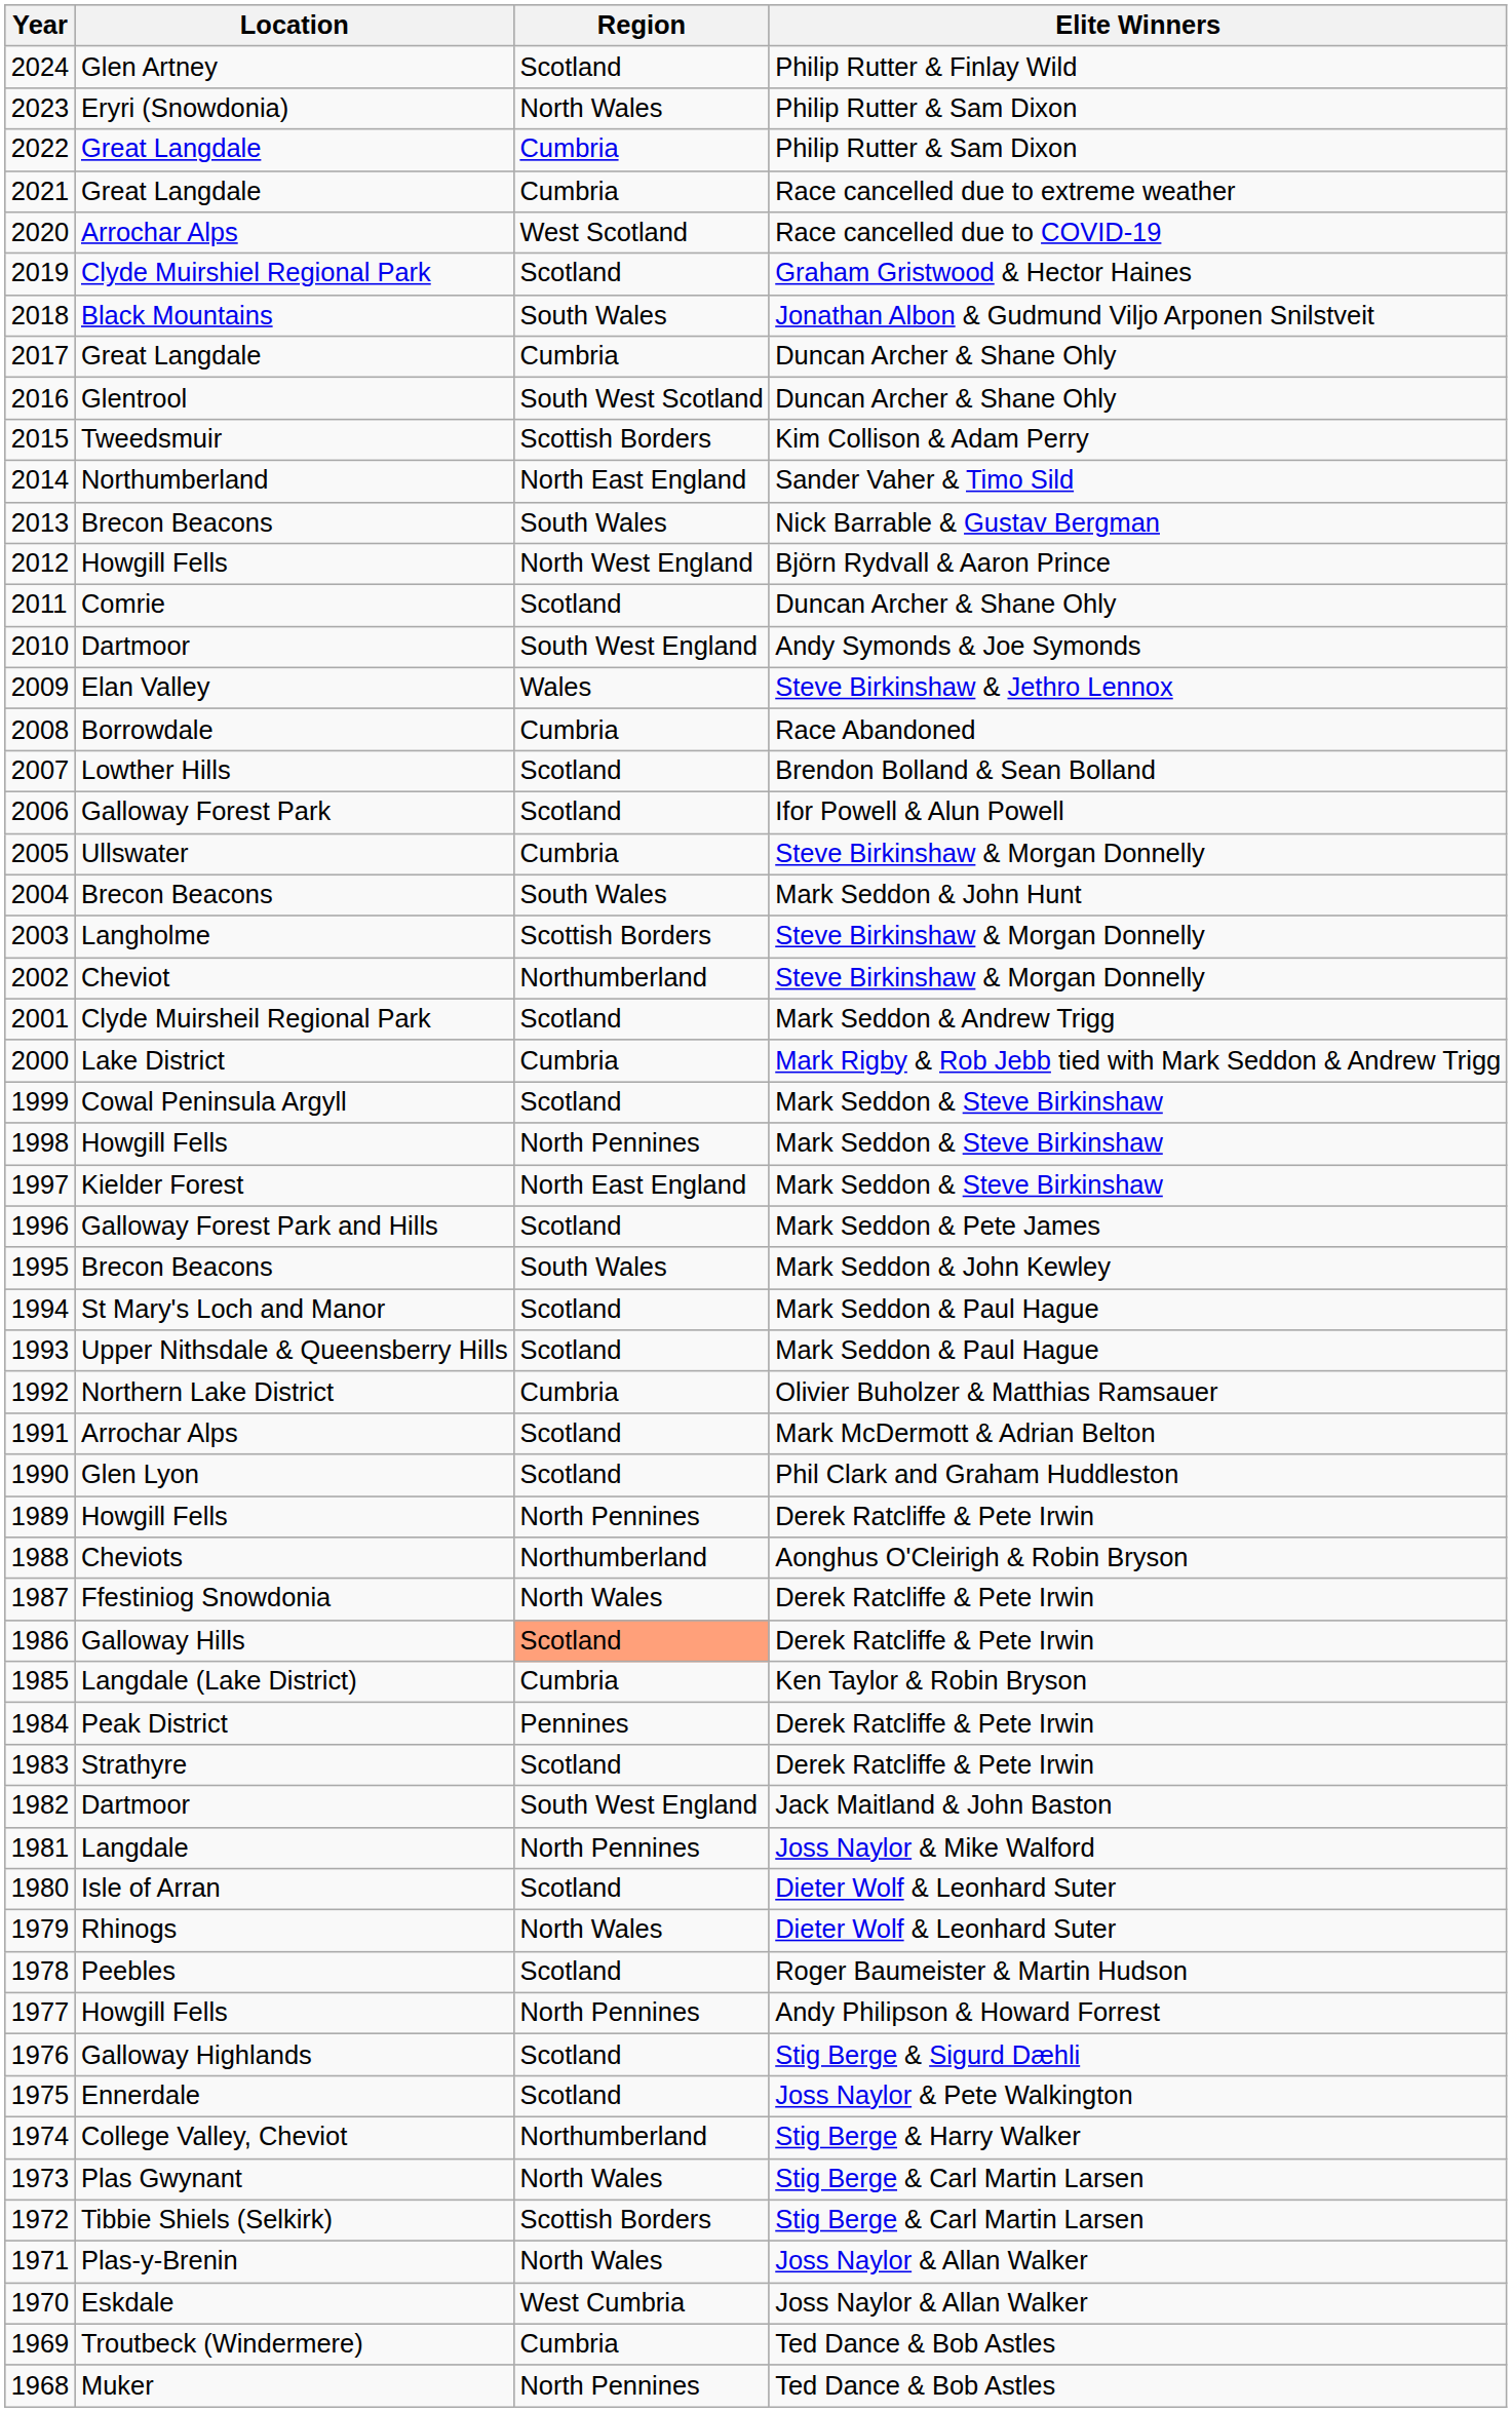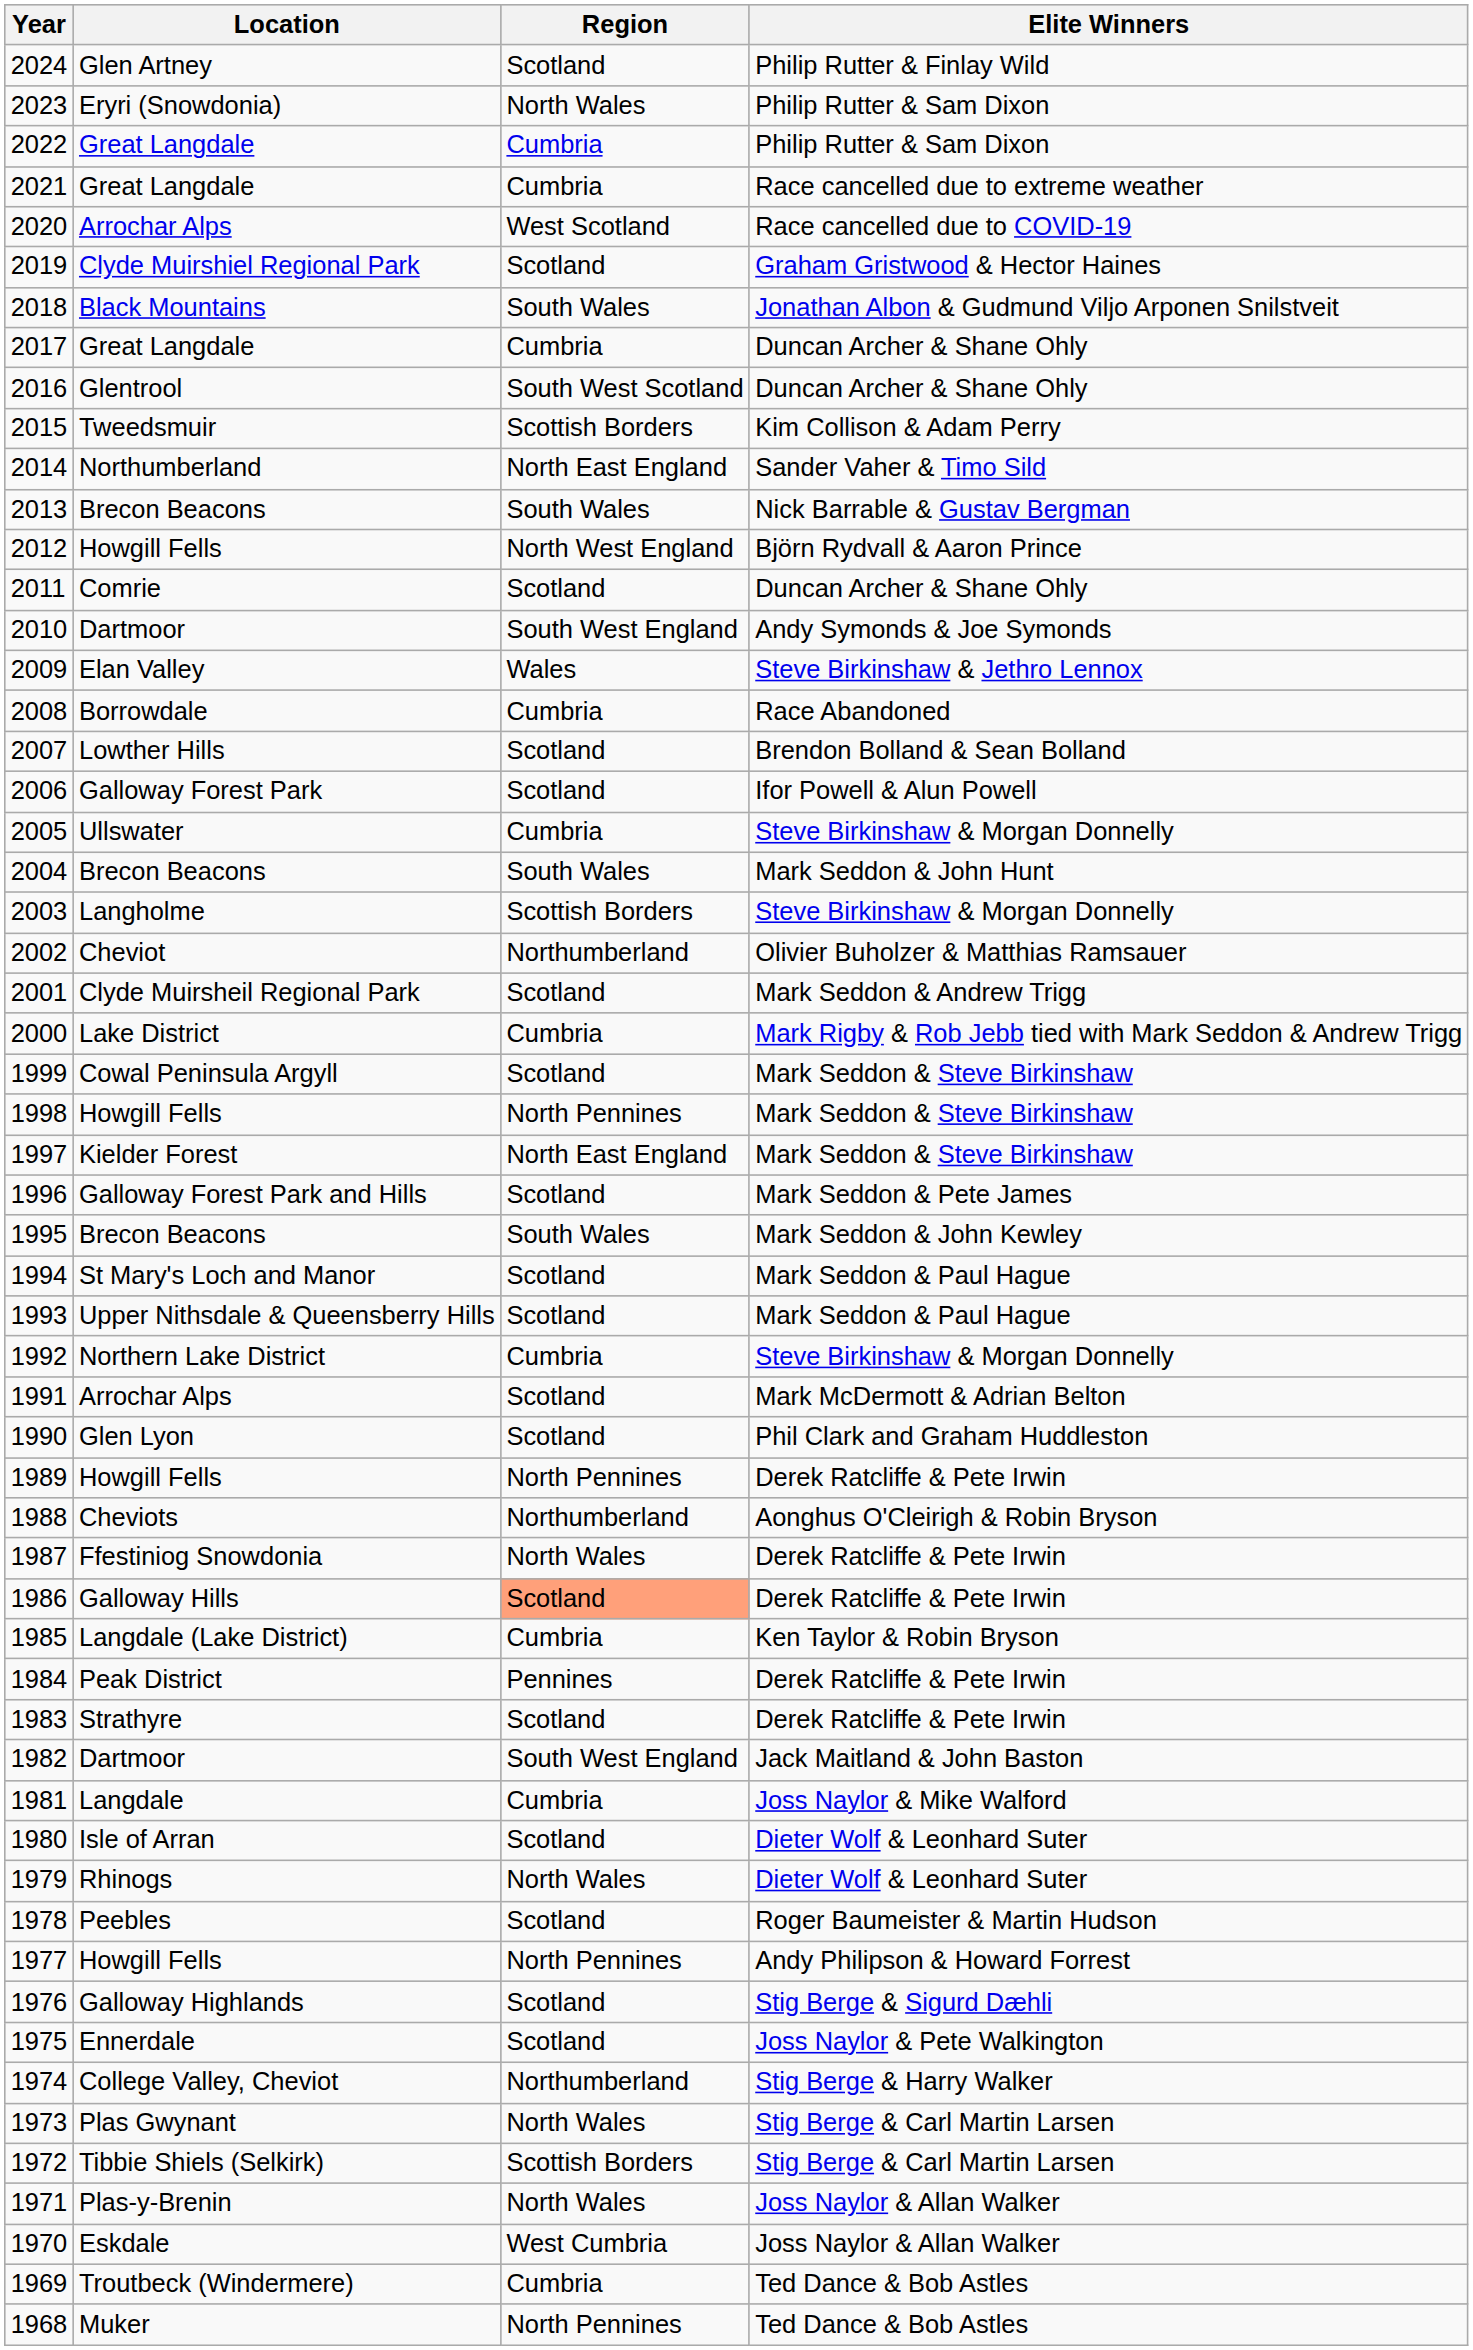 <table class="wikitable sortable" border="1">
 <tr>
 <th>Year</th>
 <th>Location</th>
 <th>Region</th>
 <th>Elite Winners </th>
 </tr>
 <tr>
 <td>2024</td>
 <td>Glen Artney</td>
 <td>Scotland</td>
 <td>Philip Rutter & Finlay Wild</td>
 </tr>
 <tr>
 <td>2023</td>
 <td>Eryri (Snowdonia)</td>
 <td>North Wales</td>
 <td>Philip Rutter & Sam Dixon</td>
 </tr>
 <tr>
 <td>2022</td>
 <td><a href='#'>Great Langdale</a></td>
 <td><a href='#'>Cumbria</a></td>
 <td>Philip Rutter & Sam Dixon</td>
 </tr>
 <tr>
 <td>2021</td>
 <td>Great Langdale</td>
 <td>Cumbria</td>
 <td>Race cancelled due to extreme weather</td>
 </tr>
 <tr>
 <td>2020</td>
 <td><a href='#'>Arrochar Alps</a></td>
 <td>West Scotland</td>
 <td>Race cancelled due to <a href='#'>COVID-19</a></td>
 </tr>
 <tr>
 <td>2019</td>
 <td><a href='#'>Clyde Muirshiel Regional Park</a></td>
 <td>Scotland</td>
 <td><a href='#'>Graham Gristwood</a> & Hector Haines</td>
 </tr>
 <tr>
 <td>2018</td>
 <td><a href='#'>Black Mountains</a></td>
 <td>South Wales</td>
 <td><a href='#'>Jonathan Albon</a> & Gudmund Viljo Arponen Snilstveit</td>
 </tr>
 <tr>
 <td>2017</td>
 <td>Great Langdale</td>
 <td>Cumbria</td>
 <td>Duncan Archer & Shane Ohly</td>
 </tr>
 <tr>
 <td>2016</td>
 <td>Glentrool</td>
 <td>South West Scotland</td>
 <td>Duncan Archer & Shane Ohly</td>
 </tr>
 <tr>
 <td>2015</td>
 <td>Tweedsmuir</td>
 <td>Scottish Borders</td>
 <td>Kim Collison & Adam Perry</td>
 </tr>
 <tr>
 <td>2014</td>
 <td>Northumberland</td>
 <td>North East England</td>
 <td>Sander Vaher & <a href='#'>Timo Sild</a></td>
 </tr>
 <tr>
 <td>2013</td>
 <td>Brecon Beacons</td>
 <td>South Wales</td>
 <td>Nick Barrable & <a href='#'>Gustav Bergman</a></td>
 </tr>
 <tr>
 <td>2012</td>
 <td>Howgill Fells</td>
 <td>North West England</td>
 <td>Björn Rydvall & Aaron Prince</td>
 </tr>
 <tr>
 <td>2011</td>
 <td>Comrie</td>
 <td>Scotland</td>
 <td>Duncan Archer & Shane Ohly</td>
 </tr>
 <tr>
 <td>2010</td>
 <td>Dartmoor</td>
 <td>South West England</td>
 <td>Andy Symonds & Joe Symonds</td>
 </tr>
 <tr>
 <td>2009</td>
 <td>Elan Valley</td>
 <td>Wales</td>
 <td><a href='#'>Steve Birkinshaw</a> & <a href='#'>Jethro Lennox</a></td>
 </tr>
 <tr>
 <td>2008</td>
 <td>Borrowdale</td>
 <td>Cumbria</td>
 <td>Race Abandoned</td>
 </tr>
 <tr>
 <td>2007</td>
 <td>Lowther Hills</td>
 <td>Scotland</td>
 <td>Brendon Bolland & Sean Bolland</td>
 </tr>
 <tr>
 <td>2006</td>
 <td>Galloway Forest Park</td>
 <td>Scotland</td>
 <td>Ifor Powell & Alun Powell</td>
 </tr>
 <tr>
 <td>2005</td>
 <td>Ullswater</td>
 <td>Cumbria</td>
 <td><a href='#'>Steve Birkinshaw</a> & Morgan Donnelly</td>
 </tr>
 <tr>
 <td>2004</td>
 <td>Brecon Beacons</td>
 <td>South Wales</td>
 <td>Mark Seddon & John Hunt</td>
 </tr>
 <tr>
 <td>2003</td>
 <td>Langholme</td>
 <td>Scottish Borders</td>
 <td><a href='#'>Steve Birkinshaw</a> & Morgan Donnelly</td>
 </tr>
 <tr>
 <td>2002</td>
 <td>Cheviot</td>
 <td>Northumberland</td>
-<td><a href='#'>Steve Birkinshaw</a> & Morgan Donnelly</td>
+<td>Olivier Buholzer & Matthias Ramsauer</td>
 </tr>
 <tr>
 <td>2001</td>
 <td>Clyde Muirsheil Regional Park</td>
 <td>Scotland</td>
 <td>Mark Seddon & Andrew Trigg</td>
 </tr>
 <tr>
 <td>2000</td>
 <td>Lake District</td>
 <td>Cumbria</td>
 <td><a href='#'>Mark Rigby</a> & <a href='#'>Rob Jebb</a> tied with Mark Seddon & Andrew Trigg</td>
 </tr>
 <tr>
 <td>1999</td>
 <td>Cowal Peninsula Argyll</td>
 <td>Scotland</td>
 <td>Mark Seddon & <a href='#'>Steve Birkinshaw</a></td>
 </tr>
 <tr>
 <td>1998</td>
 <td>Howgill Fells</td>
 <td>North Pennines</td>
 <td>Mark Seddon & <a href='#'>Steve Birkinshaw</a></td>
 </tr>
 <tr>
 <td>1997</td>
 <td>Kielder Forest</td>
 <td>North East England</td>
 <td>Mark Seddon & <a href='#'>Steve Birkinshaw</a></td>
 </tr>
 <tr>
 <td>1996</td>
 <td>Galloway Forest Park and Hills</td>
 <td>Scotland</td>
 <td>Mark Seddon & Pete James</td>
 </tr>
 <tr>
 <td>1995</td>
 <td>Brecon Beacons</td>
 <td>South Wales</td>
 <td>Mark Seddon & John Kewley</td>
 </tr>
 <tr>
 <td>1994</td>
 <td>St Mary's Loch and Manor</td>
 <td>Scotland</td>
 <td>Mark Seddon & Paul Hague</td>
 </tr>
 <tr>
 <td>1993</td>
 <td>Upper Nithsdale & Queensberry Hills</td>
 <td>Scotland</td>
 <td>Mark Seddon & Paul Hague</td>
 </tr>
 <tr>
 <td>1992</td>
 <td>Northern Lake District</td>
 <td>Cumbria</td>
-<td>Olivier Buholzer & Matthias Ramsauer</td>
+<td><a href='#'>Steve Birkinshaw</a> & Morgan Donnelly</td>
 </tr>
 <tr>
 <td>1991</td>
 <td>Arrochar Alps</td>
 <td>Scotland</td>
 <td>Mark McDermott & Adrian Belton</td>
 </tr>
 <tr>
 <td>1990</td>
 <td>Glen Lyon</td>
 <td>Scotland</td>
 <td>Phil Clark and Graham Huddleston</td>
 </tr>
 <tr>
 <td>1989</td>
 <td>Howgill Fells</td>
 <td>North Pennines</td>
 <td>Derek Ratcliffe & Pete Irwin</td>
 </tr>
 <tr>
 <td>1988</td>
 <td>Cheviots</td>
 <td>Northumberland</td>
 <td>Aonghus O'Cleirigh & Robin Bryson</td>
 </tr>
 <tr>
 <td>1987</td>
 <td>Ffestiniog Snowdonia</td>
 <td>North Wales</td>
 <td>Derek Ratcliffe & Pete Irwin</td>
 </tr>
 <tr>
 <td>1986</td>
 <td>Galloway Hills</td>
 <td style="background: lightsalmon;">Scotland</td>
 <td>Derek Ratcliffe & Pete Irwin</td>
 </tr>
 <tr>
 <td>1985</td>
 <td>Langdale (Lake District)</td>
 <td>Cumbria</td>
 <td>Ken Taylor & Robin Bryson</td>
 </tr>
 <tr>
 <td>1984</td>
 <td>Peak District</td>
 <td>Pennines</td>
 <td>Derek Ratcliffe & Pete Irwin</td>
 </tr>
 <tr>
 <td>1983</td>
 <td>Strathyre</td>
 <td>Scotland</td>
 <td>Derek Ratcliffe & Pete Irwin</td>
 </tr>
 <tr>
 <td>1982</td>
 <td>Dartmoor</td>
 <td>South West England</td>
 <td>Jack Maitland & John Baston</td>
 </tr>
 <tr>
 <td>1981</td>
 <td>Langdale</td>
-<td>North Pennines</td>
+<td>Cumbria</td>
 <td><a href='#'>Joss Naylor</a> & Mike Walford</td>
 </tr>
 <tr>
 <td>1980</td>
 <td>Isle of Arran</td>
 <td>Scotland</td>
 <td><a href='#'>Dieter Wolf</a> & Leonhard Suter</td>
 </tr>
 <tr>
 <td>1979</td>
 <td>Rhinogs</td>
 <td>North Wales</td>
 <td><a href='#'>Dieter Wolf</a> & Leonhard Suter</td>
 </tr>
 <tr>
 <td>1978</td>
 <td>Peebles</td>
 <td>Scotland</td>
 <td>Roger Baumeister & Martin Hudson</td>
 </tr>
 <tr>
 <td>1977</td>
 <td>Howgill Fells</td>
 <td>North Pennines</td>
 <td>Andy Philipson & Howard Forrest</td>
 </tr>
 <tr>
 <td>1976</td>
 <td>Galloway Highlands</td>
 <td>Scotland</td>
 <td><a href='#'>Stig Berge</a> & <a href='#'>Sigurd Dæhli</a></td>
 </tr>
 <tr>
 <td>1975</td>
 <td>Ennerdale</td>
 <td>Scotland</td>
 <td><a href='#'>Joss Naylor</a> & Pete Walkington</td>
 </tr>
 <tr>
 <td>1974</td>
 <td>College Valley, Cheviot</td>
 <td>Northumberland</td>
 <td><a href='#'>Stig Berge</a> & Harry Walker</td>
 </tr>
 <tr>
 <td>1973</td>
 <td>Plas Gwynant</td>
 <td>North Wales</td>
 <td><a href='#'>Stig Berge</a> & Carl Martin Larsen</td>
 </tr>
 <tr>
 <td>1972</td>
 <td>Tibbie Shiels (Selkirk)</td>
 <td>Scottish Borders</td>
 <td><a href='#'>Stig Berge</a> & Carl Martin Larsen</td>
 </tr>
 <tr>
 <td>1971</td>
 <td>Plas-y-Brenin</td>
 <td>North Wales</td>
 <td><a href='#'>Joss Naylor</a> & Allan Walker</td>
 </tr>
 <tr>
 <td>1970</td>
 <td>Eskdale</td>
 <td>West Cumbria</td>
 <td>Joss Naylor & Allan Walker</td>
 </tr>
 <tr>
 <td>1969</td>
 <td>Troutbeck (Windermere)</td>
 <td>Cumbria</td>
 <td>Ted Dance & Bob Astles</td>
 </tr>
 <tr>
 <td>1968</td>
 <td>Muker</td>
 <td>North Pennines</td>
 <td>Ted Dance & Bob Astles</td>
 </tr>
 </table>
